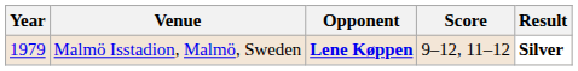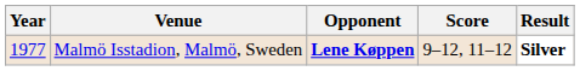 <table class="sortable wikitable" style="font-size: 90%;">
 <tr>
 <th>Year</th>
 <th>Venue</th>
 <th>Opponent</th>
 <th>Score</th>
 <th>Result</th>
 </tr>
 <tr style="background:#F3E6D7">
-<td align="center"><a href='#'>1979</a></td>
+<td align="center"><a href='#'>1977</a></td>
 <td align="left"><a href='#'>Malmö Isstadion</a>, <a href='#'>Malmö</a>, Sweden</td>
 <td align="left"><strong> <a href='#'>Lene Køppen</a></strong></td>
 <td align="left">9–12, 11–12</td>
 <td style="text-align:left; background:white"> <strong>Silver</strong></td>
 </tr>
 </table>
